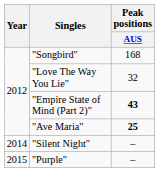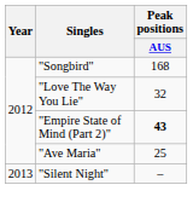 <table class="wikitable">
 <tr>
 <th align="center" rowspan="2" width="10">Year</th>
 <th align="center" rowspan="2" width="120">Singles</th>
 <th align="center" colspan="1" width="20">Peak positions</th>
 </tr>
 <tr>
 <th scope="col" style="width:3em;font-size:90%;"><a href='#'>AUS</a><br></th>
 </tr>
 <tr>
 <td style="text-align:center;" rowspan=4>2012</td>
 <td>"Songbird"</td>
 <td style="text-align:center;">168</td>
 </tr>
 <tr>
 <td>"Love The Way You Lie"</td>
 <td style="text-align:center;">32</td>
 </tr>
 <tr>
 <td>"Empire State of Mind (Part 2)"</td>
 <td style="text-align:center;"><strong>43</strong></td>
 </tr>
 <tr>
 <td>"Ave Maria"</td>
-<td style="text-align:center;"><strong>25</strong></td>
+<td style="text-align:center;">25</td>
 </tr>
 <tr>
-<td style="text-align:center;" rowspan=1>2014</td>
+<td style="text-align:center;" rowspan=1>2013</td>
 <td>"Silent Night"</td>
 <td style="text-align:center;">–</td>
 </tr>
-<tr>
-<td style="text-align:center;" rowspan=1>2015</td>
-<td>"Purple"</td>
-<td style="text-align:center;">–</td>
-</tr>
 </table>
